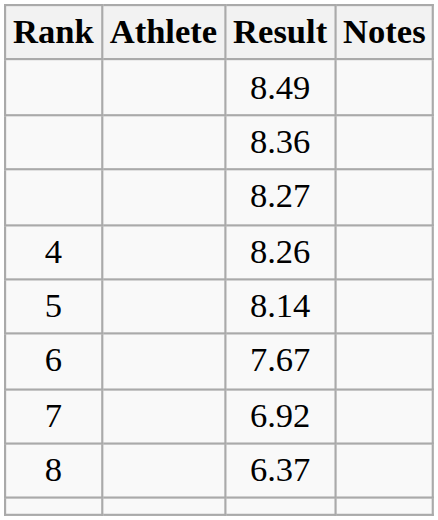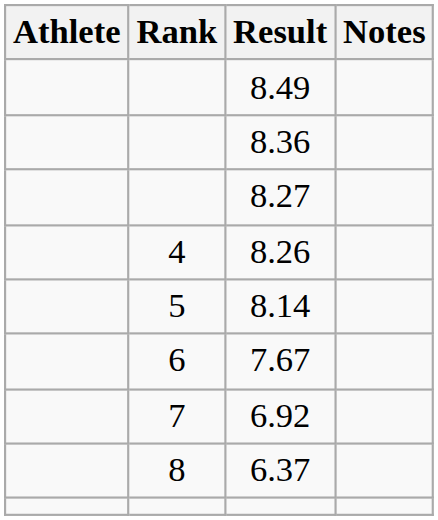 <table class="wikitable">
 <tr>
+<th>Athlete</th>
 <th>Rank</th>
-<th>Athlete</th>
 <th>Result</th>
 <th>Notes</th>
 </tr>
 <tr align=center>
+<td align=left></td>
 <td></td>
-<td align=left></td>
 <td>8.49</td>
 <td></td>
 </tr>
 <tr align=center>
+<td align=left></td>
 <td></td>
-<td align=left></td>
 <td>8.36</td>
 <td></td>
 </tr>
 <tr align=center>
+<td align=left></td>
 <td></td>
-<td align=left></td>
 <td>8.27</td>
 <td></td>
 </tr>
 <tr align=center>
+<td align=left></td>
 <td>4</td>
-<td align=left></td>
 <td>8.26</td>
 <td></td>
 </tr>
 <tr align=center>
+<td align=left></td>
 <td>5</td>
-<td align=left></td>
 <td>8.14</td>
 <td></td>
 </tr>
 <tr align=center>
+<td align=left></td>
 <td>6</td>
-<td align=left></td>
 <td>7.67</td>
 <td></td>
 </tr>
 <tr align=center>
+<td align=left></td>
 <td>7</td>
-<td align=left></td>
 <td>6.92</td>
 <td></td>
 </tr>
 <tr align=center>
+<td align=left></td>
 <td>8</td>
-<td align=left></td>
 <td>6.37</td>
 <td></td>
 </tr>
 <tr align=center>
+<td align=left></td>
 <td></td>
-<td align=left></td>
 <td></td>
 <td></td>
 </tr>
 </table>
